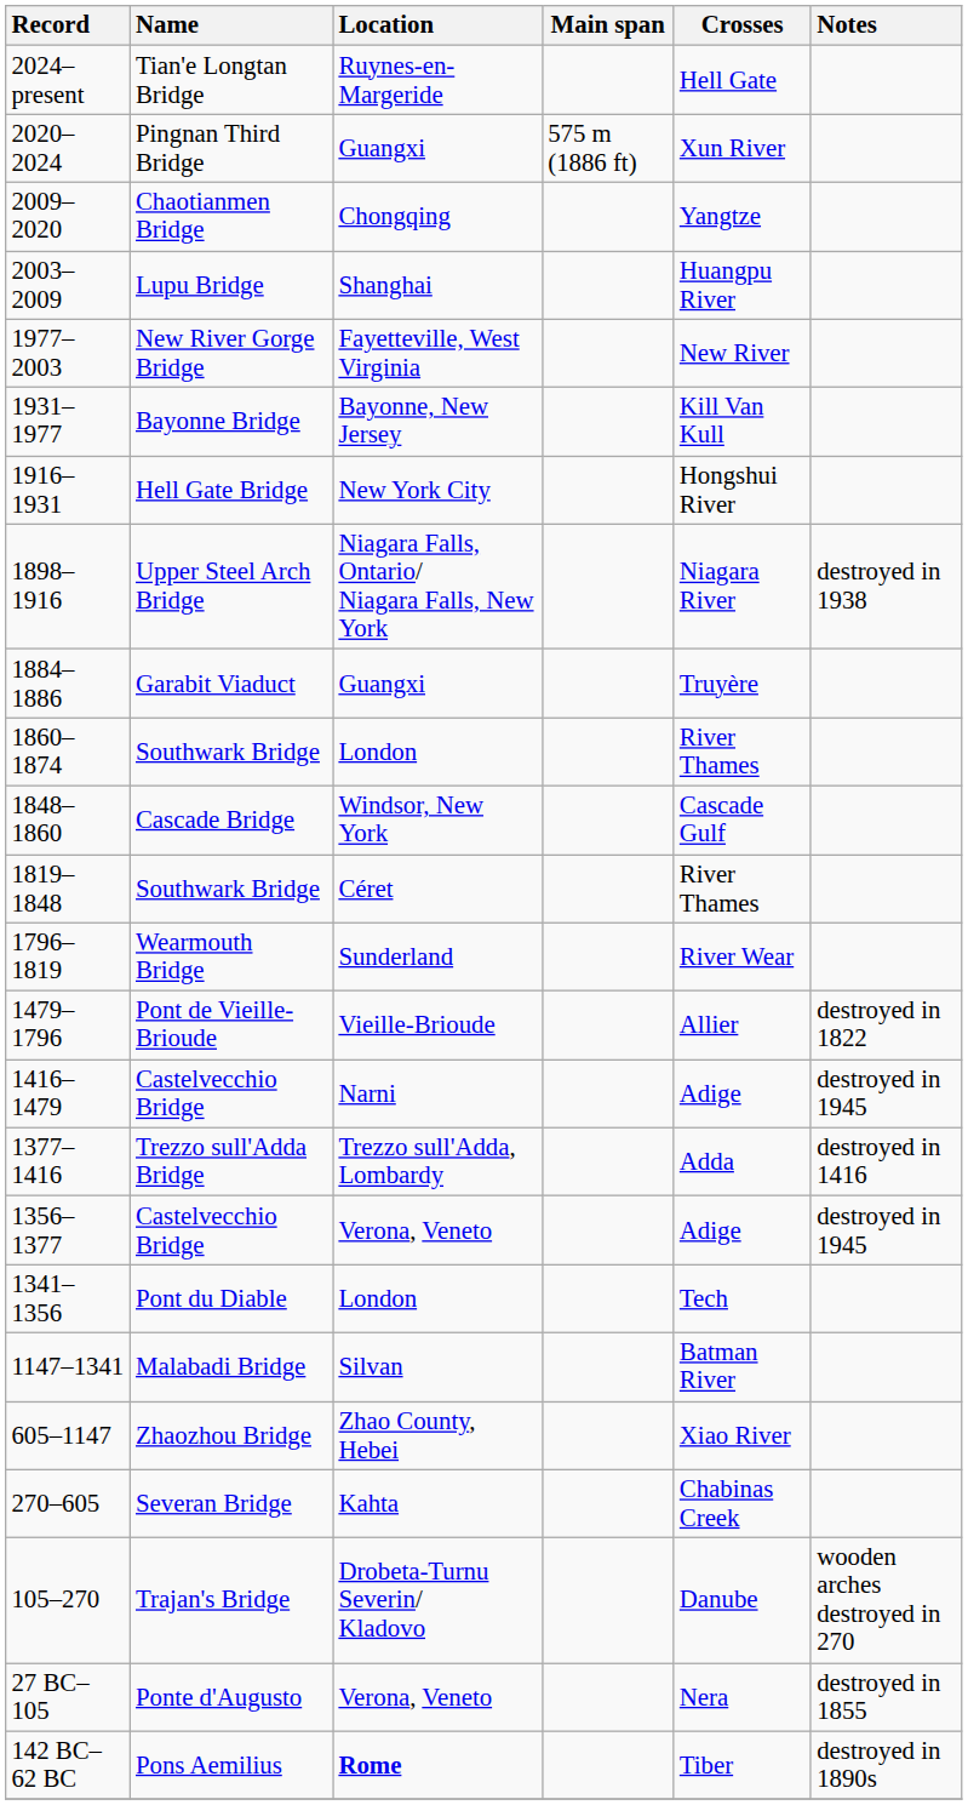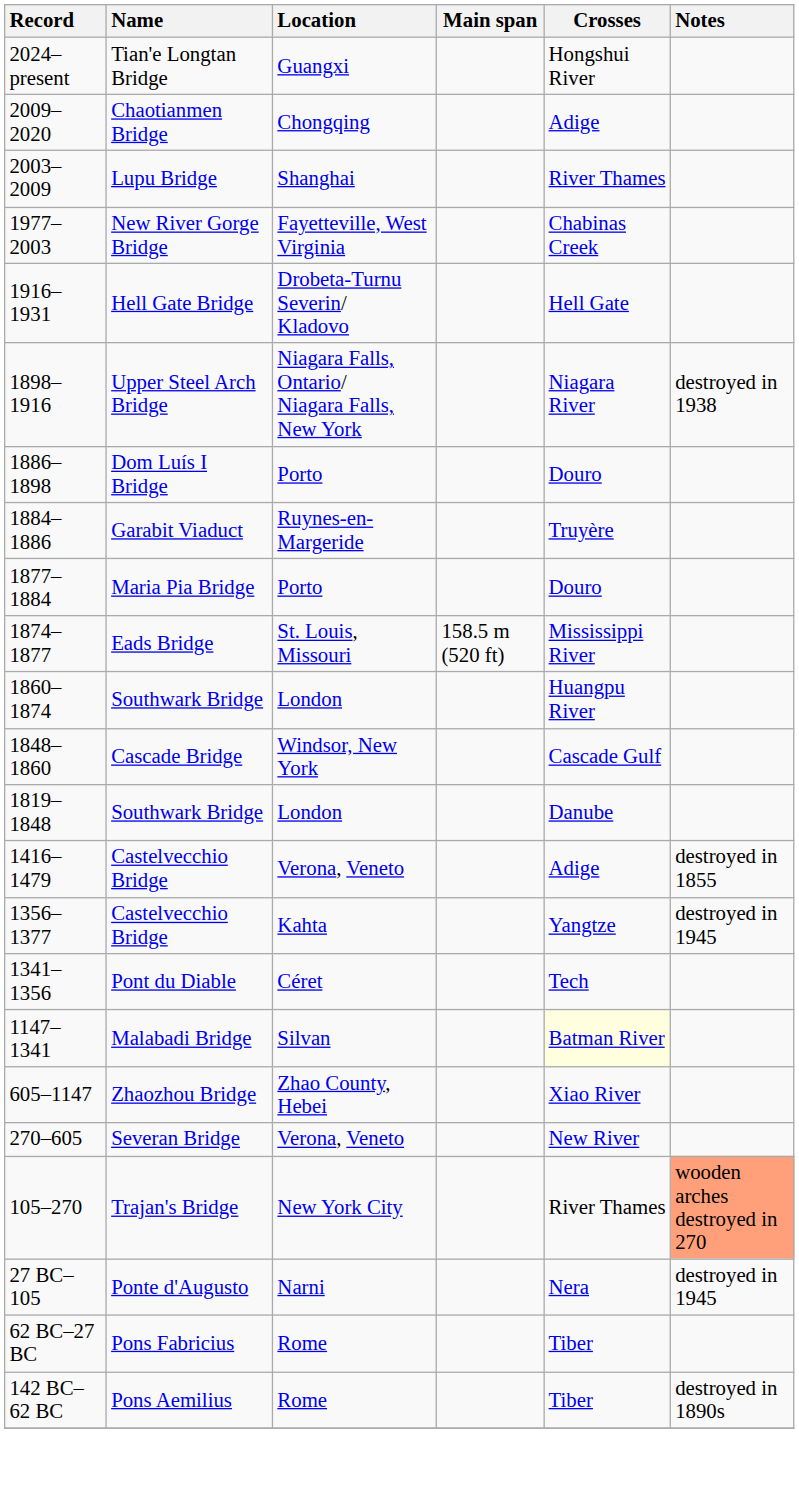 <table class="wikitable sortable">
 <tr style="background:#efefef;">
 <th style="text-align:left;">Record</th>
 <th style="text-align:left;">Name</th>
 <th style="text-align:left;">Location</th>
 <th style="text-align:center;">Main span</th>
 <th style="text-align:center;">Crosses</th>
 <th style="text-align:left;" class="unsortable">Notes</th>
 </tr>
 <tr>
 <td>2024–present</td>
 <td>Tian'e Longtan Bridge</td>
-<td> <a href='#'>Ruynes-en-Margeride</a></td>
+<td> <a href='#'>Guangxi</a></td>
 <td></td>
-<td><a href='#'>Hell Gate</a></td>
-<td></td>
-</tr>
-<tr>
-<td>2020–2024</td>
-<td>Pingnan Third Bridge</td>
-<td> <a href='#'>Guangxi</a></td>
-<td>575 m (1886 ft)</td>
-<td><a href='#'>Xun River</a></td>
+<td>Hongshui River</td>
 <td></td>
 </tr>
 <tr>
 <td>2009–2020</td>
 <td><a href='#'>Chaotianmen Bridge</a></td>
 <td> <a href='#'>Chongqing</a></td>
 <td></td>
-<td><a href='#'>Yangtze</a></td>
+<td><a href='#'>Adige</a></td>
 <td></td>
 </tr>
 <tr>
 <td>2003–2009</td>
 <td><a href='#'>Lupu Bridge</a></td>
 <td> <a href='#'>Shanghai</a></td>
 <td></td>
-<td><a href='#'>Huangpu River</a></td>
+<td><a href='#'>River Thames</a></td>
 <td></td>
 </tr>
 <tr>
 <td>1977–2003</td>
 <td><a href='#'>New River Gorge Bridge</a></td>
 <td> <a href='#'>Fayetteville, West Virginia</a></td>
 <td></td>
-<td><a href='#'>New River</a></td>
-<td></td>
-</tr>
-<tr>
-<td>1931–1977</td>
-<td><a href='#'>Bayonne Bridge</a></td>
-<td> <a href='#'>Bayonne, New Jersey</a></td>
-<td></td>
-<td><a href='#'>Kill Van Kull</a></td>
+<td><a href='#'>Chabinas Creek</a></td>
 <td></td>
 </tr>
 <tr>
 <td>1916–1931</td>
 <td><a href='#'>Hell Gate Bridge</a></td>
-<td> <a href='#'>New York City</a></td>
+<td> <a href='#'>Drobeta-Turnu Severin</a>/<br> <a href='#'>Kladovo</a><br></td>
 <td></td>
-<td>Hongshui River</td>
+<td><a href='#'>Hell Gate</a></td>
 <td></td>
 </tr>
 <tr>
 <td>1898–1916</td>
 <td><a href='#'>Upper Steel Arch Bridge</a></td>
 <td> <a href='#'>Niagara Falls, Ontario</a>/<br> <a href='#'>Niagara Falls, New York</a><br></td>
 <td></td>
 <td><a href='#'>Niagara River</a></td>
 <td>destroyed in 1938</td>
 </tr>
 <tr>
+<td>1886–1898</td>
+<td><a href='#'>Dom Luís I Bridge</a></td>
+<td> <a href='#'>Porto</a></td>
+<td></td>
+<td><a href='#'>Douro</a></td>
+<td></td>
+</tr>
+<tr>
 <td>1884–1886</td>
 <td><a href='#'>Garabit Viaduct</a></td>
-<td> <a href='#'>Guangxi</a></td>
+<td> <a href='#'>Ruynes-en-Margeride</a></td>
 <td></td>
 <td><a href='#'>Truyère</a></td>
+<td></td>
+</tr>
+<tr>
+<td>1877–1884</td>
+<td><a href='#'>Maria Pia Bridge</a></td>
+<td> <a href='#'>Porto</a></td>
+<td></td>
+<td><a href='#'>Douro</a></td>
+<td></td>
+</tr>
+<tr>
+<td>1874–1877</td>
+<td><a href='#'>Eads Bridge</a></td>
+<td> <a href='#'>St. Louis</a>, <a href='#'>Missouri</a></td>
+<td>158.5 m (520 ft)</td>
+<td><a href='#'>Mississippi River</a></td>
 <td></td>
 </tr>
 <tr>
 <td>1860–1874</td>
 <td><a href='#'>Southwark Bridge</a></td>
 <td> <a href='#'>London</a></td>
 <td></td>
-<td><a href='#'>River Thames</a></td>
+<td><a href='#'>Huangpu River</a></td>
 <td></td>
 </tr>
 <tr>
 <td>1848–1860</td>
 <td><a href='#'>Cascade Bridge</a></td>
 <td> <a href='#'>Windsor, New York</a></td>
 <td></td>
 <td><a href='#'>Cascade Gulf</a></td>
 <td></td>
 </tr>
 <tr>
 <td>1819–1848</td>
 <td><a href='#'>Southwark Bridge</a></td>
-<td> <a href='#'>Céret</a></td>
+<td> <a href='#'>London</a></td>
 <td></td>
-<td>River Thames</td>
+<td><a href='#'>Danube</a></td>
 <td></td>
-</tr>
-<tr>
-<td>1796–1819</td>
-<td><a href='#'>Wearmouth Bridge</a></td>
-<td> <a href='#'>Sunderland</a></td>
-<td></td>
-<td><a href='#'>River Wear</a></td>
-<td></td>
-</tr>
-<tr>
-<td>1479–1796</td>
-<td><a href='#'>Pont de Vieille-Brioude</a></td>
-<td> <a href='#'>Vieille-Brioude</a></td>
-<td></td>
-<td><a href='#'>Allier</a></td>
-<td>destroyed in 1822</td>
 </tr>
 <tr>
 <td>1416–1479</td>
 <td><a href='#'>Castelvecchio Bridge</a></td>
-<td> <a href='#'>Narni</a></td>
+<td> <a href='#'>Verona</a>, <a href='#'>Veneto</a></td>
 <td></td>
 <td><a href='#'>Adige</a></td>
-<td>destroyed in 1945</td>
-</tr>
-<tr>
-<td>1377–1416</td>
-<td><a href='#'>Trezzo sull'Adda Bridge</a></td>
-<td> <a href='#'>Trezzo sull'Adda</a>, <a href='#'>Lombardy</a></td>
-<td></td>
-<td><a href='#'>Adda</a></td>
-<td>destroyed in 1416</td>
+<td>destroyed in 1855</td>
 </tr>
 <tr>
 <td>1356–1377</td>
 <td><a href='#'>Castelvecchio Bridge</a></td>
-<td> <a href='#'>Verona</a>, <a href='#'>Veneto</a></td>
+<td> <a href='#'>Kahta</a></td>
 <td></td>
-<td><a href='#'>Adige</a></td>
+<td><a href='#'>Yangtze</a></td>
 <td>destroyed in 1945</td>
 </tr>
 <tr>
 <td>1341–1356</td>
 <td><a href='#'>Pont du Diable</a></td>
-<td> <a href='#'>London</a></td>
+<td> <a href='#'>Céret</a></td>
 <td></td>
 <td><a href='#'>Tech</a></td>
 <td></td>
 </tr>
 <tr>
 <td>1147–1341</td>
 <td><a href='#'>Malabadi Bridge</a></td>
 <td> <a href='#'>Silvan</a></td>
 <td></td>
-<td><a href='#'>Batman River</a></td>
+<td style="background: lightyellow;"><a href='#'>Batman River</a></td>
 <td></td>
 </tr>
 <tr>
 <td>605–1147</td>
 <td><a href='#'>Zhaozhou Bridge</a></td>
 <td> <a href='#'>Zhao County</a>, <a href='#'>Hebei</a></td>
 <td></td>
 <td><a href='#'>Xiao River</a></td>
 <td></td>
 </tr>
 <tr>
 <td>270–605</td>
 <td><a href='#'>Severan Bridge</a></td>
-<td> <a href='#'>Kahta</a></td>
+<td> <a href='#'>Verona</a>, <a href='#'>Veneto</a></td>
 <td></td>
-<td><a href='#'>Chabinas Creek</a></td>
+<td><a href='#'>New River</a></td>
 <td></td>
 </tr>
 <tr>
 <td>105–270</td>
 <td><a href='#'>Trajan's Bridge</a></td>
-<td> <a href='#'>Drobeta-Turnu Severin</a>/<br> <a href='#'>Kladovo</a><br></td>
+<td> <a href='#'>New York City</a></td>
 <td></td>
-<td><a href='#'>Danube</a></td>
-<td>wooden arches<br>destroyed in 270</td>
+<td>River Thames</td>
+<td style="background: lightsalmon;">wooden arches<br>destroyed in 270</td>
 </tr>
 <tr>
 <td>27 BC–105</td>
 <td><a href='#'>Ponte d'Augusto</a></td>
-<td> <a href='#'>Verona</a>, <a href='#'>Veneto</a></td>
+<td> <a href='#'>Narni</a></td>
 <td></td>
 <td><a href='#'>Nera</a></td>
-<td>destroyed in 1855</td>
+<td>destroyed in 1945</td>
+</tr>
+<tr>
+<td>62 BC–27 BC</td>
+<td><a href='#'>Pons Fabricius</a></td>
+<td> <a href='#'>Rome</a></td>
+<td></td>
+<td><a href='#'>Tiber</a></td>
+<td></td>
 </tr>
 <tr>
 <td>142 BC–62 BC</td>
 <td><a href='#'>Pons Aemilius</a></td>
-<td><strong> <a href='#'>Rome</a></strong></td>
+<td> <a href='#'>Rome</a></td>
 <td></td>
 <td><a href='#'>Tiber</a></td>
 <td>destroyed in 1890s</td>
 </tr>
 <tr>
 </tr>
 </table>
